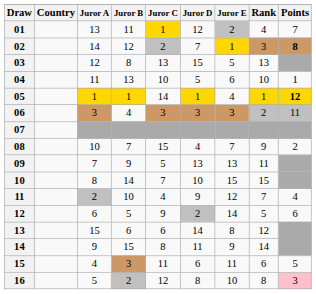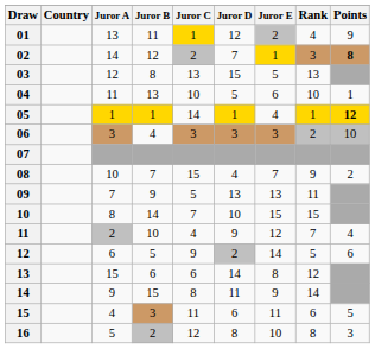 <table class="sortable wikitable collapsible plainrowheaders" style="text-align:center;">
 <tr>
 </tr>
 <tr>
 <th scope="col">Draw</th>
 <th scope="col">Country</th>
 <th scope="col"><small>Juror A</small></th>
 <th scope="col"><small>Juror B</small></th>
 <th scope="col"><small>Juror C</small></th>
 <th scope="col"><small>Juror D</small></th>
 <th scope="col"><small>Juror E</small></th>
 <th scope="col">Rank</th>
 <th scope="col">Points</th>
 </tr>
 <tr>
 <th scope="row" style="text-align:center;">01</th>
 <td style="text-align:left;"></td>
 <td>13</td>
 <td>11</td>
 <td style="background:gold;">1</td>
 <td>12</td>
 <td style="background:silver;">2</td>
 <td>4</td>
-<td>7</td>
+<td>9</td>
 </tr>
 <tr>
 <th scope="row" style="text-align:center;">02</th>
 <td style="text-align:left;"></td>
 <td>14</td>
 <td>12</td>
 <td style="background:silver;">2</td>
 <td>7</td>
 <td style="background:gold;">1</td>
 <td style="background:#CC9966;">3</td>
 <td style="background:#CC9966;"><strong>8</strong></td>
 </tr>
 <tr>
 <th scope="row" style="text-align:center;">03</th>
 <td style="text-align:left;"></td>
 <td>12</td>
 <td>8</td>
 <td>13</td>
 <td>15</td>
 <td>5</td>
 <td>13</td>
 <td style="background:#AAAAAA;"></td>
 </tr>
 <tr>
 <th scope="row" style="text-align:center;">04</th>
 <td style="text-align:left;"></td>
 <td>11</td>
 <td>13</td>
 <td>10</td>
 <td>5</td>
 <td>6</td>
 <td>10</td>
 <td>1</td>
 </tr>
 <tr>
 <th scope="row" style="text-align:center;">05</th>
 <td style="text-align:left;"></td>
 <td style="background:gold;">1</td>
 <td style="background:gold;">1</td>
 <td>14</td>
 <td style="background:gold;">1</td>
 <td>4</td>
 <td style="background:gold;">1</td>
 <td style="background:gold;"><strong>12</strong></td>
 </tr>
 <tr>
 <th scope="row" style="text-align:center;">06</th>
 <td style="text-align:left;"></td>
 <td style="background:#CC9966;">3</td>
 <td>4</td>
 <td style="background:#CC9966;">3</td>
 <td style="background:#CC9966;">3</td>
 <td style="background:#CC9966;">3</td>
 <td style="background:silver;">2</td>
-<td style="background:silver;">11</td>
+<td style="background:silver;">10</td>
 </tr>
 <tr class="sortbottom">
 <th scope="row" style="text-align:center;">07</th>
 <td style="text-align:left;"></td>
 <td style="background:#AAAAAA;"></td>
 <td style="background:#AAAAAA;"></td>
 <td style="background:#AAAAAA;"></td>
 <td style="background:#AAAAAA;"></td>
 <td style="background:#AAAAAA;"></td>
 <td style="background:#AAAAAA;"></td>
 <td style="background:#AAAAAA;"></td>
 </tr>
 <tr>
 <th scope="row" style="text-align:center;">08</th>
 <td style="text-align:left;"></td>
 <td>10</td>
 <td>7</td>
 <td>15</td>
 <td>4</td>
 <td>7</td>
 <td>9</td>
 <td>2</td>
 </tr>
 <tr>
 <th scope="row" style="text-align:center;">09</th>
 <td style="text-align:left;"></td>
 <td>7</td>
 <td>9</td>
 <td>5</td>
 <td>13</td>
 <td>13</td>
 <td>11</td>
 <td style="background:#AAAAAA;"></td>
 </tr>
 <tr>
 <th scope="row" style="text-align:center;">10</th>
 <td style="text-align:left;"></td>
 <td>8</td>
 <td>14</td>
 <td>7</td>
 <td>10</td>
 <td>15</td>
 <td>15</td>
 <td style="background:#AAAAAA;"></td>
 </tr>
 <tr>
 <th scope="row" style="text-align:center;">11</th>
 <td style="text-align:left;"></td>
 <td style="background:silver;">2</td>
 <td>10</td>
 <td>4</td>
 <td>9</td>
 <td>12</td>
 <td>7</td>
 <td>4</td>
 </tr>
 <tr>
 <th scope="row" style="text-align:center;">12</th>
 <td style="text-align:left;"></td>
 <td>6</td>
 <td>5</td>
 <td>9</td>
 <td style="background:silver;">2</td>
 <td>14</td>
 <td>5</td>
 <td>6</td>
 </tr>
 <tr>
 <th scope="row" style="text-align:center;">13</th>
 <td style="text-align:left;"></td>
 <td>15</td>
 <td>6</td>
 <td>6</td>
 <td>14</td>
 <td>8</td>
 <td>12</td>
 <td style="background:#AAAAAA;"></td>
 </tr>
 <tr>
 <th scope="row" style="text-align:center;">14</th>
 <td style="text-align:left;"></td>
 <td>9</td>
 <td>15</td>
 <td>8</td>
 <td>11</td>
 <td>9</td>
 <td>14</td>
 <td style="background:#AAAAAA;"></td>
 </tr>
 <tr>
 <th scope="row" style="text-align:center;">15</th>
 <td style="text-align:left;"></td>
 <td>4</td>
 <td style="background:#CC9966;">3</td>
 <td>11</td>
 <td>6</td>
 <td>11</td>
 <td>6</td>
 <td>5</td>
 </tr>
 <tr>
 <th scope="row" style="text-align:center;">16</th>
 <td style="text-align:left;"></td>
 <td>5</td>
 <td style="background:silver;">2</td>
 <td>12</td>
 <td>8</td>
 <td>10</td>
 <td>8</td>
-<td style="background: pink;">3</td>
+<td>3</td>
 </tr>
 </table>
